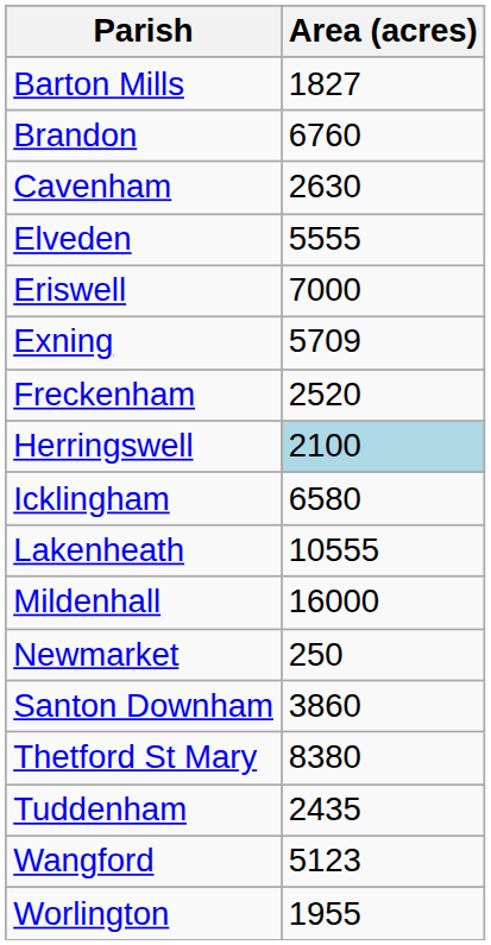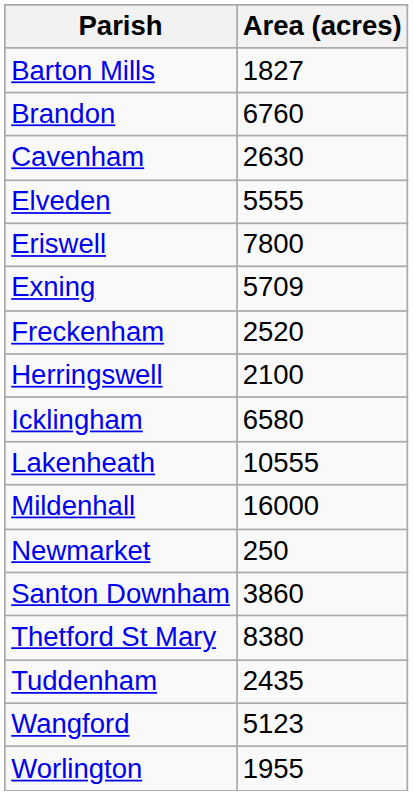 <table class="sortable wikitable vatop" style=" margin-right:2em;">
 <tr>
 <th>Parish</th>
 <th>Area (acres)</th>
 </tr>
 <tr>
 <td><a href='#'>Barton Mills</a></td>
 <td>1827</td>
 </tr>
 <tr>
 <td><a href='#'>Brandon</a></td>
 <td>6760</td>
 </tr>
 <tr>
 <td><a href='#'>Cavenham</a></td>
 <td>2630</td>
 </tr>
 <tr>
 <td><a href='#'>Elveden</a></td>
 <td>5555</td>
 </tr>
 <tr>
 <td><a href='#'>Eriswell</a></td>
-<td>7000</td>
+<td>7800</td>
 </tr>
 <tr>
 <td><a href='#'>Exning</a></td>
 <td>5709</td>
 </tr>
 <tr>
 <td><a href='#'>Freckenham</a></td>
 <td>2520</td>
 </tr>
 <tr>
 <td><a href='#'>Herringswell</a></td>
-<td style="background: lightblue;">2100</td>
+<td>2100</td>
 </tr>
 <tr>
 <td><a href='#'>Icklingham</a></td>
 <td>6580</td>
 </tr>
 <tr>
 <td><a href='#'>Lakenheath</a></td>
 <td>10555</td>
 </tr>
 <tr>
 <td><a href='#'>Mildenhall</a></td>
 <td>16000</td>
 </tr>
 <tr>
 <td><a href='#'>Newmarket</a></td>
 <td>250</td>
 </tr>
 <tr>
 <td><a href='#'>Santon Downham</a></td>
 <td>3860</td>
 </tr>
 <tr>
 <td><a href='#'>Thetford St Mary</a></td>
 <td>8380</td>
 </tr>
 <tr>
 <td><a href='#'>Tuddenham</a></td>
 <td>2435</td>
 </tr>
 <tr>
 <td><a href='#'>Wangford</a></td>
 <td>5123</td>
 </tr>
 <tr>
 <td><a href='#'>Worlington</a></td>
 <td>1955</td>
 </tr>
 </table>
